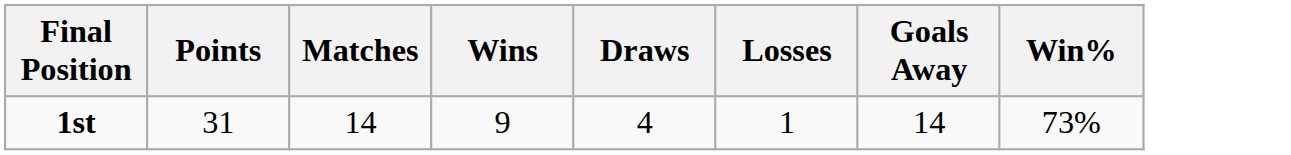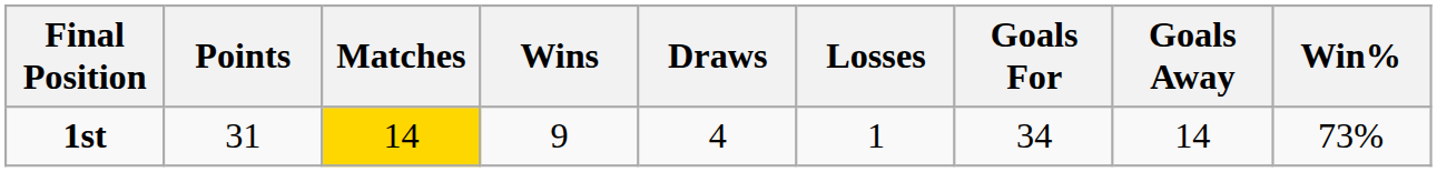 <table class="wikitable" style="font-size: 95%; text-align: center;">
 <tr>
 <th width=60>Final Position</th>
 <th width=60>Points</th>
 <th width=60>Matches</th>
 <th width=60>Wins</th>
 <th width=60>Draws</th>
 <th width=60>Losses</th>
+<th width=60>Goals For</th>
 <th width=60>Goals Away</th>
 <th width=60>Win%</th>
 </tr>
 <tr>
 <td><strong>1st</strong></td>
 <td>31</td>
-<td>14</td>
+<td style="background: gold;">14</td>
 <td>9</td>
 <td>4</td>
 <td>1</td>
+<td>34</td>
 <td>14</td>
 <td>73%</td>
 </tr>
 </table>
